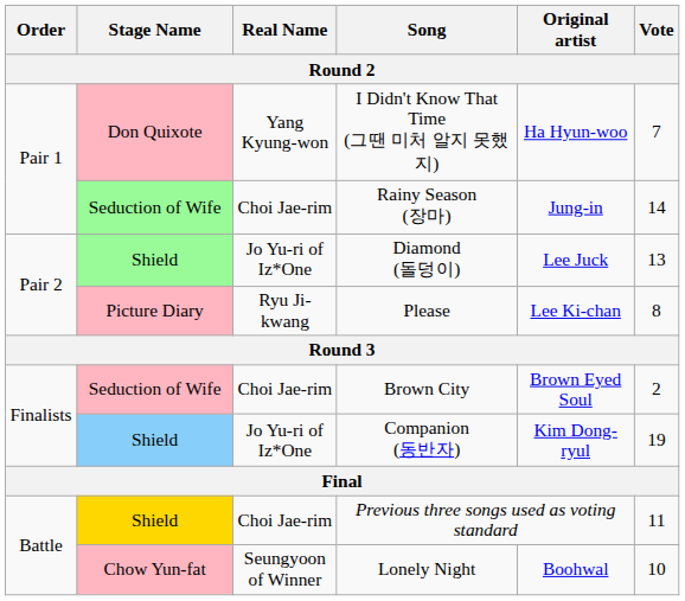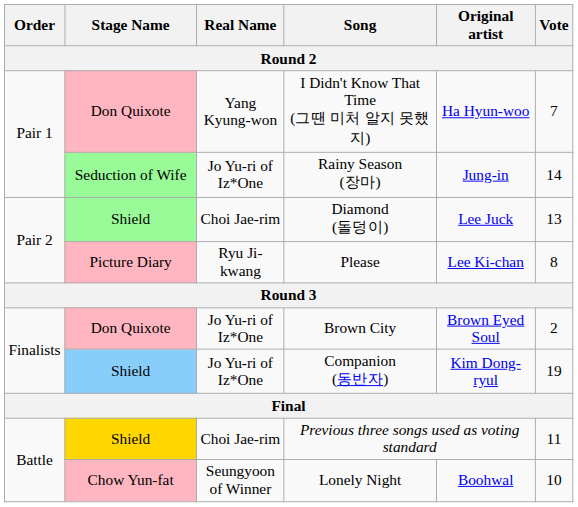 <table class="wikitable" style="text-align:center; width:95%;">
 <tr>
 <th style="width:1%;">Order</th>
 <th style="width:20%;">Stage Name</th>
 <th style="width:12%;">Real Name</th>
 <th style="width:23%;">Song</th>
 <th style="width:15%;">Original artist</th>
 <th style="width:1%;">Vote</th>
 </tr>
 <tr>
 <th colspan=6>Round 2</th>
 </tr>
 <tr>
 <td rowspan=2>Pair 1</td>
 <td bgcolor="lightpink">Don Quixote</td>
 <td>Yang Kyung-won</td>
 <td>I Didn't Know That Time<br>(그땐 미처 알지 못했지)</td>
 <td><a href='#'>Ha Hyun-woo</a></td>
 <td>7</td>
 </tr>
 <tr>
 <td bgcolor="palegreen">Seduction of  Wife</td>
-<td>Choi Jae-rim</td>
+<td>Jo Yu-ri of Iz*One</td>
 <td>Rainy Season<br>(장마)</td>
 <td><a href='#'>Jung-in</a></td>
 <td>14</td>
 </tr>
 <tr>
 <td rowspan=2>Pair 2</td>
 <td bgcolor="palegreen">Shield</td>
-<td>Jo Yu-ri of Iz*One</td>
+<td>Choi Jae-rim</td>
 <td>Diamond<br>(돌덩이)<br></td>
 <td><a href='#'>Lee Juck</a></td>
 <td>13</td>
 </tr>
 <tr>
 <td bgcolor="lightpink">Picture Diary</td>
 <td>Ryu Ji-kwang</td>
 <td>Please</td>
 <td><a href='#'>Lee Ki-chan</a></td>
 <td>8</td>
 </tr>
 <tr>
 <th colspan=6>Round 3</th>
 </tr>
 <tr>
 <td rowspan=2>Finalists</td>
-<td bgcolor="lightpink">Seduction of  Wife</td>
-<td>Choi Jae-rim</td>
+<td bgcolor="lightpink">Don Quixote</td>
+<td>Jo Yu-ri of Iz*One</td>
 <td>Brown City</td>
 <td><a href='#'>Brown Eyed Soul</a></td>
 <td>2</td>
 </tr>
 <tr>
 <td bgcolor="lightskyblue">Shield</td>
 <td>Jo Yu-ri of Iz*One</td>
 <td>Companion<br>(<a href='#'>동반자</a>)</td>
 <td><a href='#'>Kim Dong-ryul</a></td>
 <td>19</td>
 </tr>
 <tr>
 <th colspan=6>Final</th>
 </tr>
 <tr>
 <td rowspan=2>Battle</td>
 <td bgcolor="gold">Shield</td>
 <td>Choi Jae-rim</td>
 <td colspan=2><em>Previous three songs used as voting standard</em></td>
 <td>11</td>
 </tr>
 <tr>
 <td bgcolor="lightpink">Chow Yun-fat</td>
 <td>Seungyoon of Winner</td>
 <td>Lonely Night</td>
 <td><a href='#'>Boohwal</a></td>
 <td>10</td>
 </tr>
 </table>
